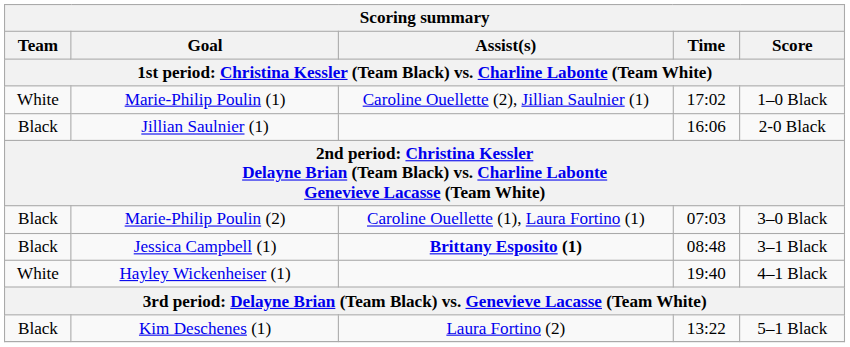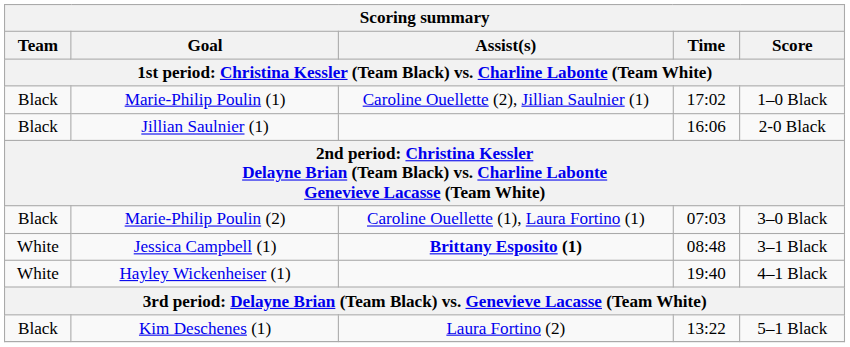 <table class="wikitable">
 <tr>
 <th colspan=5>Scoring summary</th>
 </tr>
 <tr>
 <th style="width:7%;">Team</th>
 <th style="width:28%;">Goal</th>
 <th style="width:35%;">Assist(s)</th>
 <th style="width:7%;">Time</th>
 <th style="width:11%;">Score</th>
 </tr>
 <tr>
 <th colspan=5>1st period: <a href='#'>Christina Kessler</a> (Team Black) vs. <a href='#'>Charline Labonte</a> (Team White)</th>
 </tr>
 <tr>
-<td align=center>White</td>
+<td align=center>Black</td>
 <td align=center><a href='#'>Marie-Philip Poulin</a> (1)</td>
 <td align=center><a href='#'>Caroline Ouellette</a> (2), <a href='#'>Jillian Saulnier</a> (1)</td>
 <td align=center>17:02</td>
 <td align=center>1–0 Black</td>
 </tr>
 <tr>
 <td align=center>Black</td>
 <td align=center><a href='#'>Jillian Saulnier</a> (1)</td>
 <td align=center></td>
 <td align=center>16:06</td>
 <td align=center>2-0 Black</td>
 </tr>
 <tr>
 <th colspan=5>2nd period: <a href='#'>Christina Kessler</a><br><a href='#'>Delayne Brian</a> (Team Black) vs. <a href='#'>Charline Labonte</a><br><a href='#'>Genevieve Lacasse</a> (Team White)</th>
 </tr>
 <tr>
 <td align=center>Black</td>
 <td align=center><a href='#'>Marie-Philip Poulin</a> (2)</td>
 <td align=center><a href='#'>Caroline Ouellette</a> (1), <a href='#'>Laura Fortino</a> (1)</td>
 <td align=center>07:03</td>
 <td align=center>3–0 Black</td>
 </tr>
 <tr>
-<td align=center>Black</td>
+<td align=center>White</td>
 <td align=center><a href='#'>Jessica Campbell</a> (1)</td>
 <td align=center><strong><a href='#'>Brittany Esposito</a> (1)</strong></td>
 <td align=center>08:48</td>
 <td align=center>3–1 Black</td>
 </tr>
 <tr>
 <td align=center>White</td>
 <td align=center><a href='#'>Hayley Wickenheiser</a> (1)</td>
 <td align=center></td>
 <td align=center>19:40</td>
 <td align=center>4–1 Black</td>
 </tr>
 <tr>
 <th colspan=5>3rd period: <a href='#'>Delayne Brian</a> (Team Black) vs. <a href='#'>Genevieve Lacasse</a> (Team White)</th>
 </tr>
 <tr>
 <td align=center>Black</td>
 <td align=center><a href='#'>Kim Deschenes</a> (1)</td>
 <td align=center><a href='#'>Laura Fortino</a> (2)</td>
 <td align=center>13:22</td>
 <td align=center>5–1 Black</td>
 </tr>
 <tr>
 </tr>
 </table>
